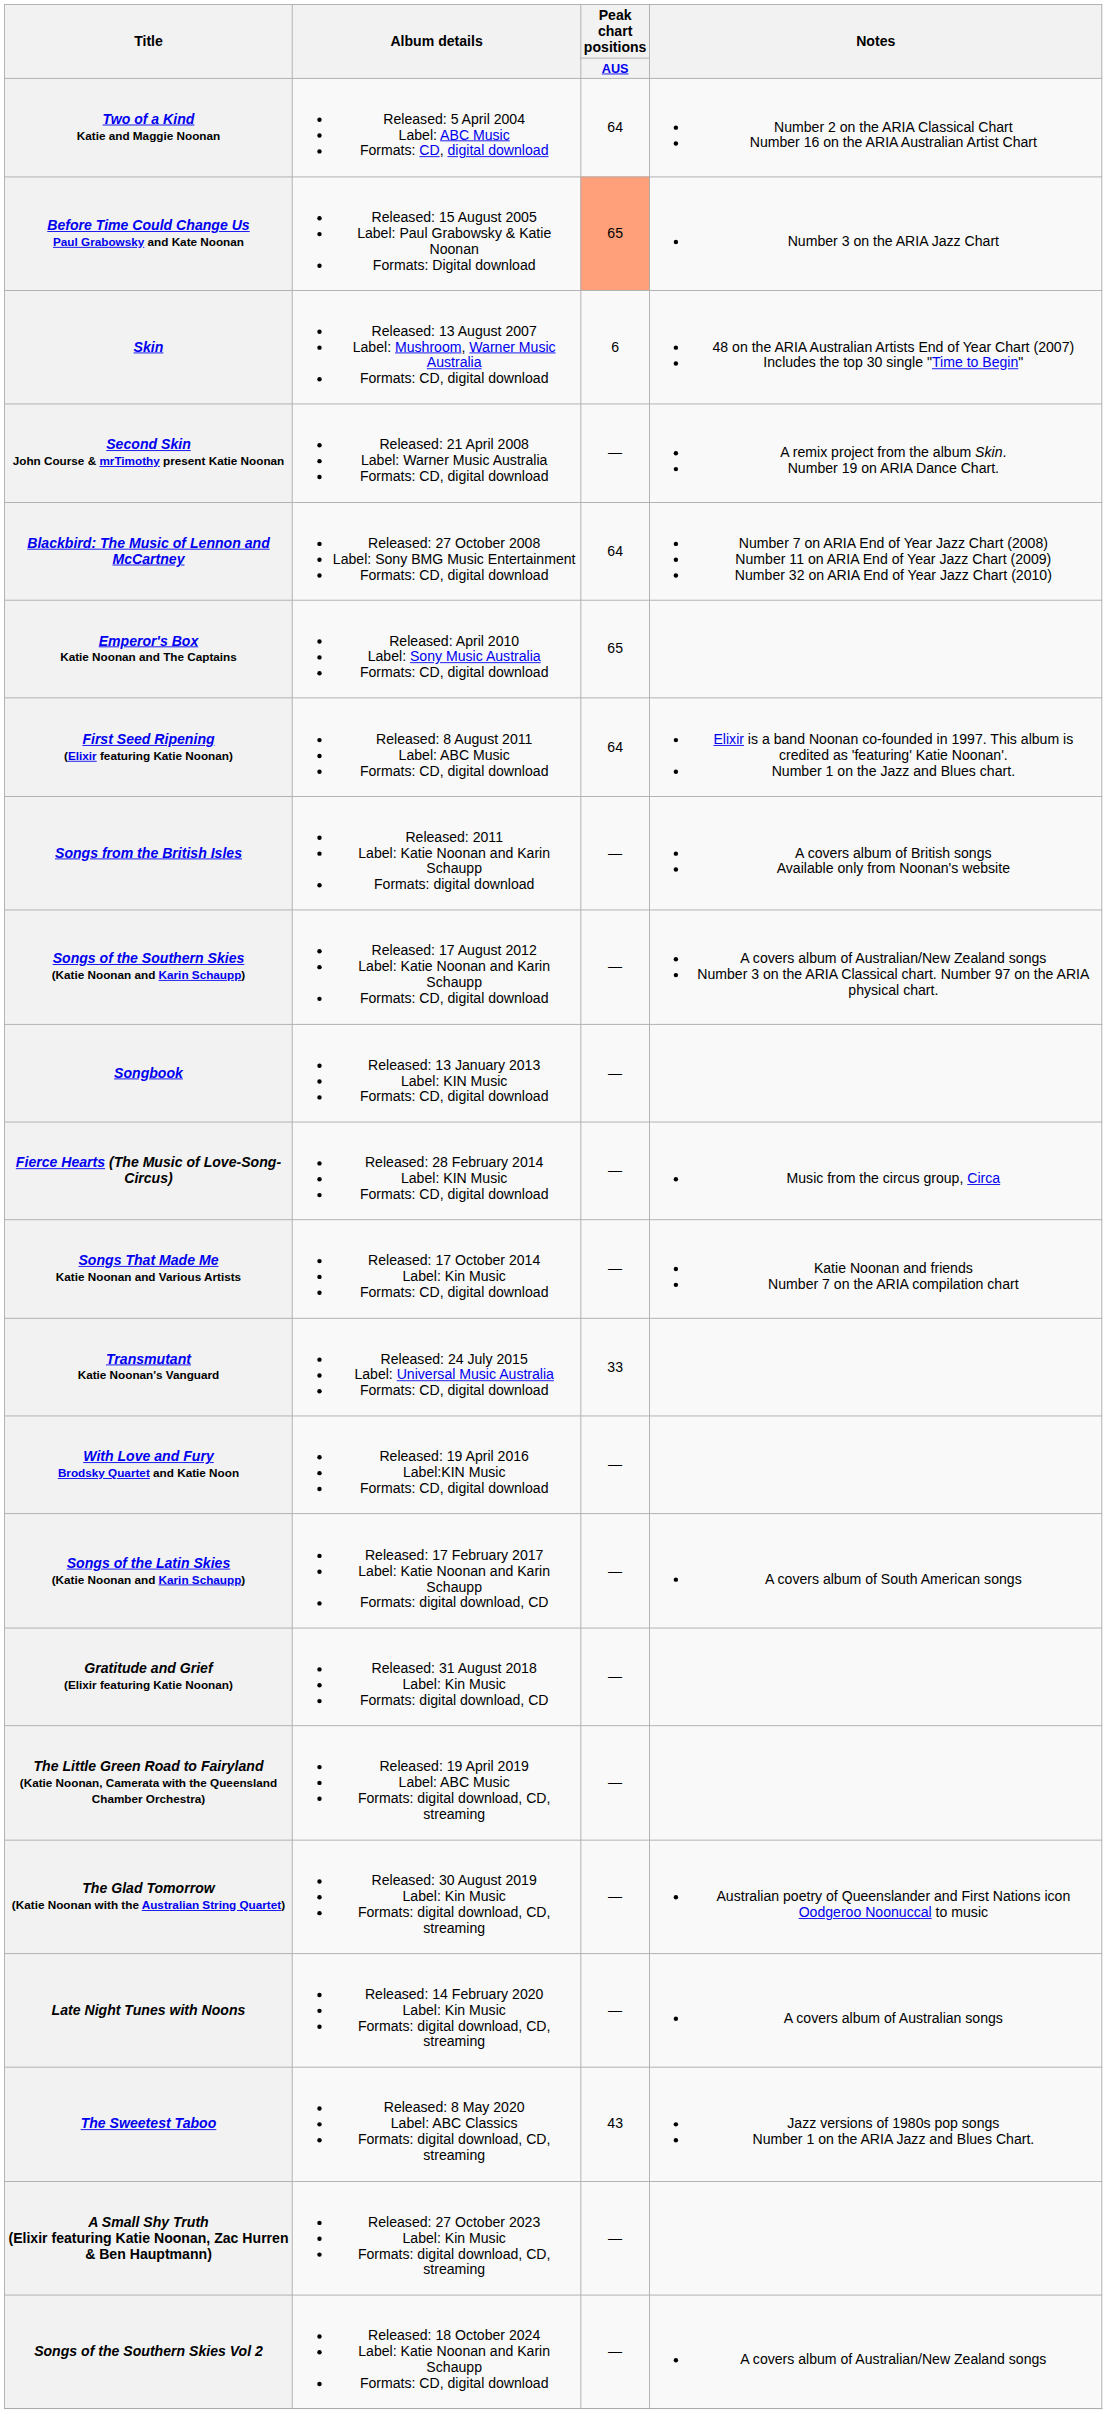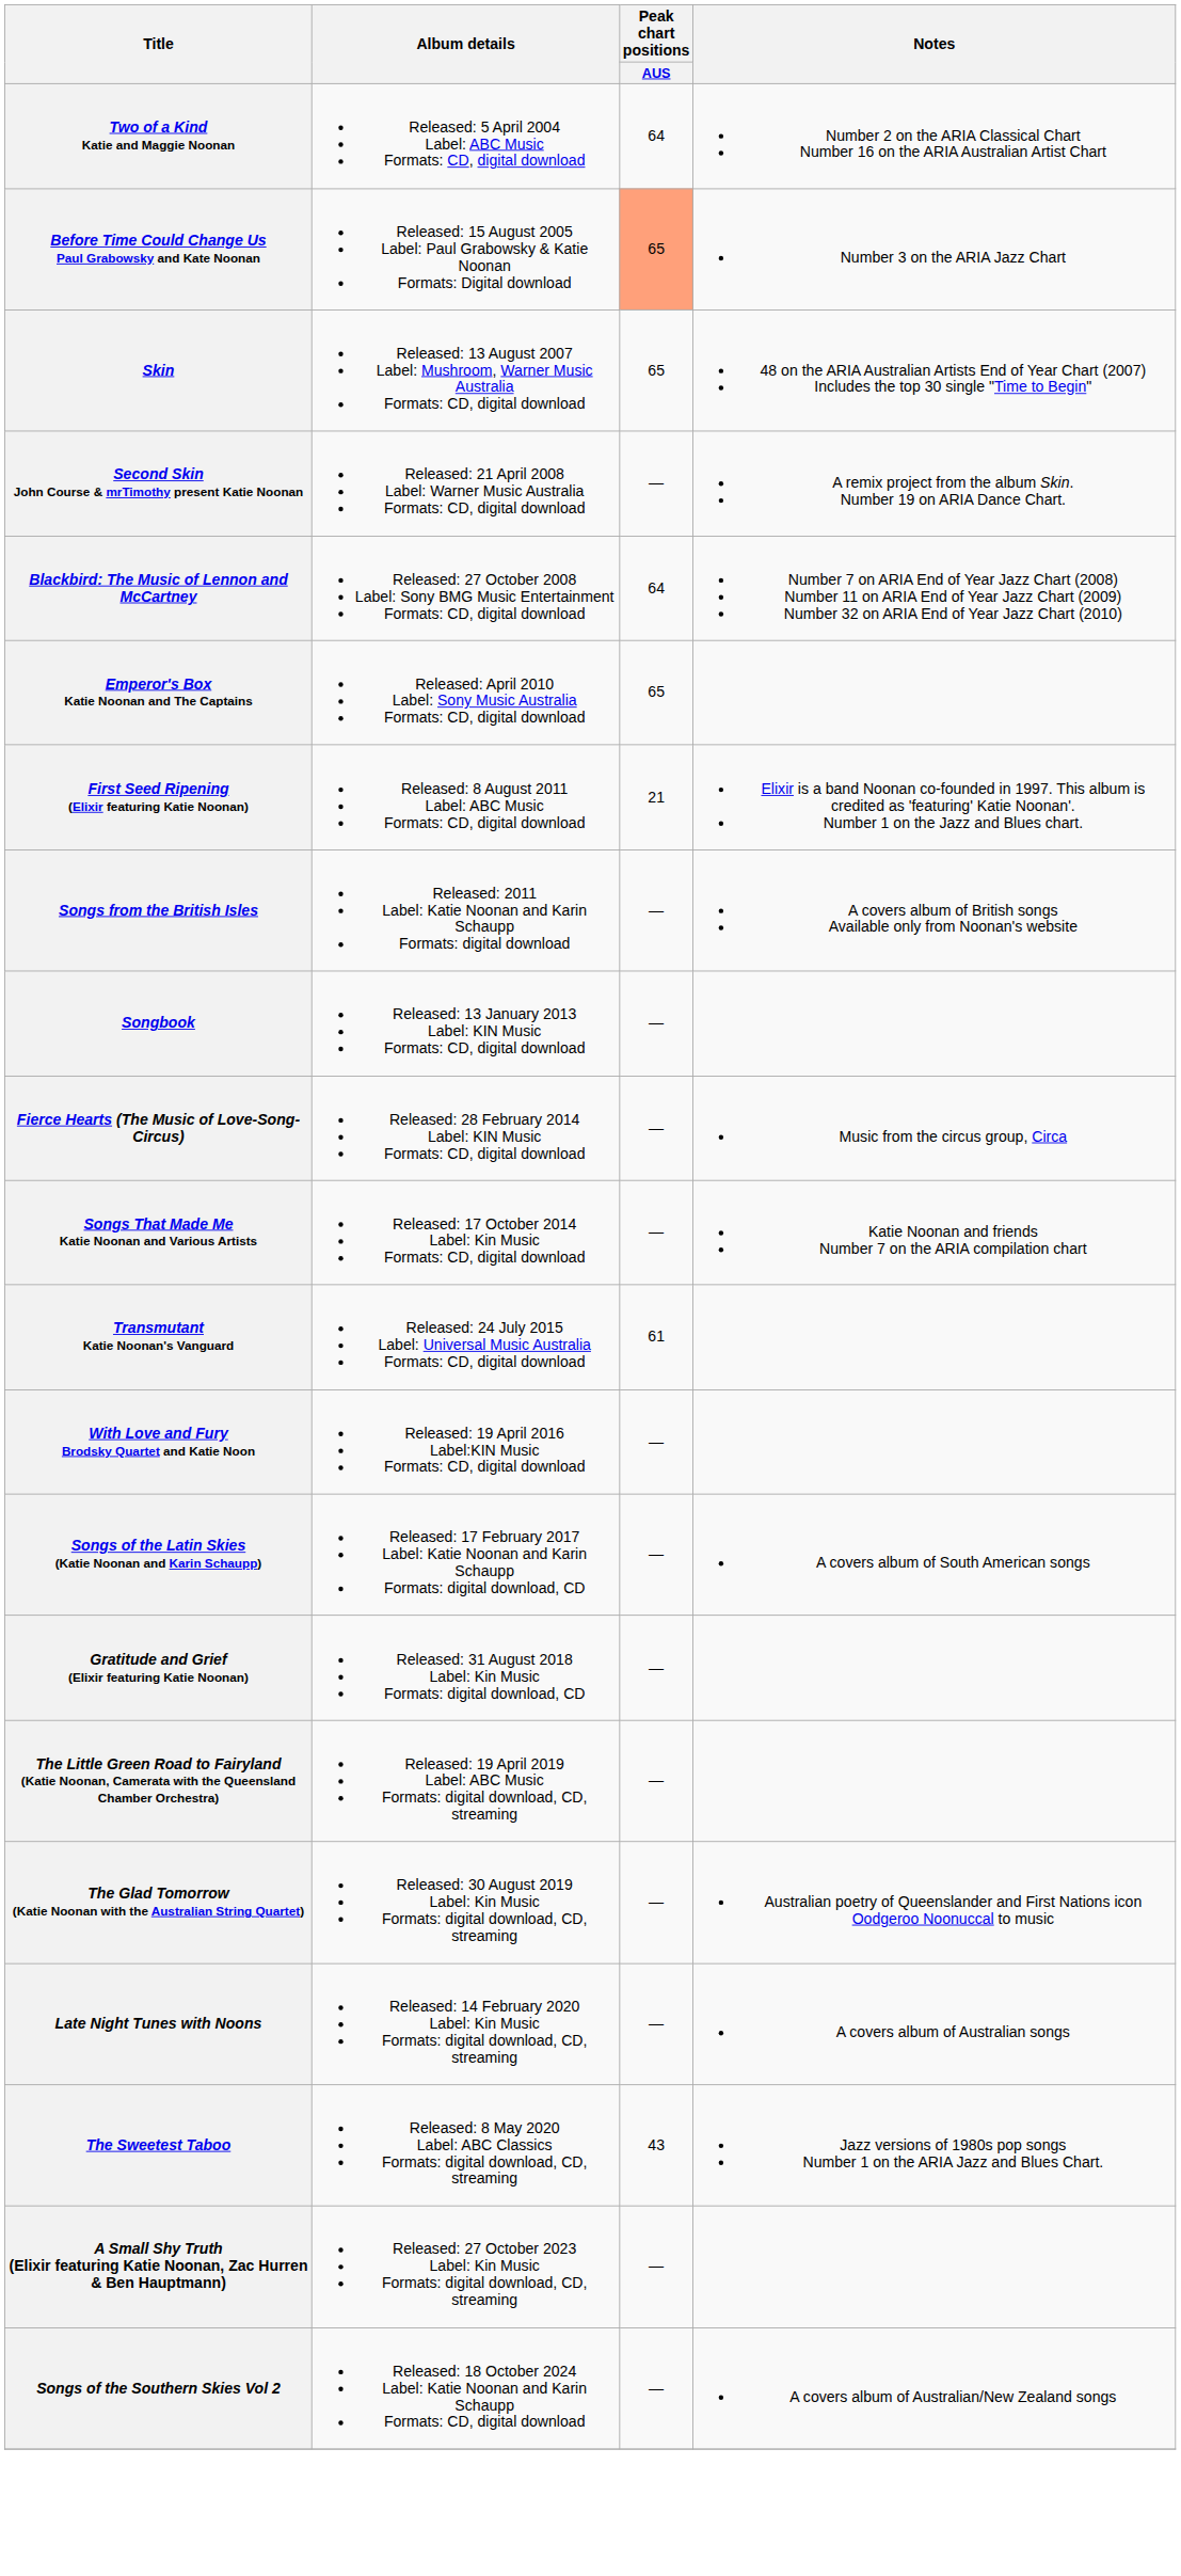 <table class="wikitable plainrowheaders" style="text-align:center;">
 <tr>
 <th scope="col" rowspan="2" style="width:20em;">Title</th>
 <th scope="col" rowspan="2" style="width:20em;">Album details</th>
 <th scope="col" colspan="1">Peak chart positions</th>
 <th scope="col" rowspan="2">Notes</th>
 </tr>
 <tr>
 <th scope="col" style="width:3em;font-size:90%;"><a href='#'>AUS</a><br></th>
 </tr>
 <tr>
 <th scope="row"><em><a href='#'>Two of a Kind</a></em><br> <small>Katie and Maggie Noonan</small></th>
 <td><br><ul><li>Released: 5 April 2004</li><li>Label: <a href='#'>ABC Music</a></li><li>Formats: <a href='#'>CD</a>, <a href='#'>digital download</a></li></ul></td>
 <td>64</td>
 <td><br><ul><li>Number 2 on the ARIA Classical Chart</li><li>Number 16 on the ARIA Australian Artist Chart</li></ul></td>
 </tr>
 <tr>
 <th scope="row"><em><a href='#'>Before Time Could Change Us</a></em><br> <small><a href='#'>Paul Grabowsky</a> and Kate Noonan</small></th>
 <td><br><ul><li>Released: 15 August 2005</li><li>Label: Paul Grabowsky & Katie Noonan</li><li>Formats: Digital download</li></ul></td>
 <td style="background: lightsalmon;">65</td>
 <td><br><ul><li>Number 3 on the ARIA Jazz Chart</li></ul></td>
 </tr>
 <tr>
 <th scope="row"><em><a href='#'>Skin</a></em></th>
 <td><br><ul><li>Released: 13 August 2007</li><li>Label: <a href='#'>Mushroom</a>, <a href='#'>Warner Music Australia</a></li><li>Formats: CD, digital download</li></ul></td>
-<td>6</td>
+<td>65</td>
 <td><br><ul><li>48 on the ARIA Australian Artists End of Year Chart (2007)</li><li>Includes the top 30 single "<a href='#'>Time to Begin</a>"</li></ul></td>
 </tr>
 <tr>
 <th scope="row"><em><a href='#'>Second Skin</a></em> <br> <small>John Course & <a href='#'>mrTimothy</a> present Katie Noonan</small></th>
 <td><br><ul><li>Released: 21 April 2008</li><li>Label: Warner Music Australia</li><li>Formats: CD, digital download</li></ul></td>
 <td>—</td>
 <td><br><ul><li>A remix project from the album <em>Skin</em>.</li><li>Number 19 on ARIA Dance Chart.</li></ul></td>
 </tr>
 <tr>
 <th scope="row"><em><a href='#'>Blackbird: The Music of Lennon and McCartney</a></em></th>
 <td><br><ul><li>Released: 27 October 2008</li><li>Label: Sony BMG Music Entertainment</li><li>Formats: CD, digital download</li></ul></td>
 <td>64</td>
 <td><br><ul><li>Number 7 on ARIA End of Year Jazz Chart (2008)</li><li>Number 11 on ARIA End of Year Jazz Chart (2009)</li><li>Number 32 on ARIA End of Year Jazz Chart (2010)</li></ul></td>
 </tr>
 <tr>
 <th scope="row"><em><a href='#'>Emperor's Box</a></em><br> <small>Katie Noonan and The Captains</small></th>
 <td><br><ul><li>Released: April 2010</li><li>Label: <a href='#'>Sony Music Australia</a></li><li>Formats: CD, digital download</li></ul></td>
 <td>65</td>
 <td></td>
 </tr>
 <tr>
 <th scope="row"><em><a href='#'>First Seed Ripening</a></em><br> <small>(<a href='#'>Elixir</a> featuring Katie Noonan)</small></th>
 <td><br><ul><li>Released: 8 August 2011</li><li>Label: ABC Music</li><li>Formats: CD, digital download</li></ul></td>
-<td>64</td>
+<td>21</td>
 <td><br><ul><li><a href='#'>Elixir</a> is a band Noonan co-founded in 1997. This album is credited as 'featuring' Katie Noonan'.</li><li>Number 1 on the Jazz and Blues chart.</li></ul></td>
 </tr>
 <tr>
 <th scope="row"><em><a href='#'>Songs from the British Isles</a></em></th>
 <td><br><ul><li>Released: 2011</li><li>Label: Katie Noonan and Karin Schaupp</li><li>Formats: digital download</li></ul></td>
 <td>—</td>
 <td><br><ul><li>A covers album of British songs</li><li>Available only from Noonan's website</li></ul></td>
-</tr>
-<tr>
-<th scope="row"><em><a href='#'>Songs of the Southern Skies</a></em><br><small>(Katie Noonan and <a href='#'>Karin Schaupp</a>)</small></th>
-<td><br><ul><li>Released: 17 August 2012</li><li>Label: Katie Noonan and Karin Schaupp</li><li>Formats: CD, digital download</li></ul></td>
-<td>—</td>
-<td><br><ul><li>A covers album of Australian/New Zealand songs</li><li>Number 3 on the ARIA Classical chart. Number 97 on the ARIA physical chart.</li></ul></td>
 </tr>
 <tr>
 <th scope="row"><em><a href='#'>Songbook</a></em></th>
 <td><br><ul><li>Released: 13 January 2013</li><li>Label: KIN Music</li><li>Formats: CD, digital download</li></ul></td>
 <td>—</td>
 <td></td>
 </tr>
 <tr>
 <th scope="row"><em><a href='#'>Fierce Hearts</a> (The Music of Love-Song-Circus)</em></th>
 <td><br><ul><li>Released: 28 February 2014</li><li>Label: KIN Music</li><li>Formats: CD, digital download</li></ul></td>
 <td>—</td>
 <td><br><ul><li>Music from the circus group, <a href='#'>Circa</a></li></ul></td>
 </tr>
 <tr>
 <th scope="row"><em><a href='#'>Songs That Made Me</a></em> <br> <small>Katie Noonan and Various Artists</small></th>
 <td><br><ul><li>Released: 17 October 2014</li><li>Label: Kin Music</li><li>Formats: CD, digital download</li></ul></td>
 <td>—</td>
 <td><br><ul><li>Katie Noonan and friends</li><li>Number 7 on the ARIA compilation chart</li></ul></td>
 </tr>
 <tr>
 <th scope="row"><em><a href='#'>Transmutant</a></em> <br> <small>Katie Noonan's Vanguard</small></th>
 <td><br><ul><li>Released: 24 July 2015</li><li>Label: <a href='#'>Universal Music Australia</a></li><li>Formats: CD, digital download</li></ul></td>
-<td>33</td>
+<td>61</td>
 <td></td>
 </tr>
 <tr>
 <th scope="row"><em><a href='#'>With Love and Fury</a></em> <br> <small><a href='#'>Brodsky Quartet</a> and Katie Noon </small></th>
 <td><br><ul><li>Released: 19 April 2016</li><li>Label:KIN Music</li><li>Formats: CD, digital download</li></ul></td>
 <td>—</td>
 <td></td>
 </tr>
 <tr>
 <th scope="row"><em><a href='#'>Songs of the Latin Skies</a></em><br><small>(Katie Noonan and <a href='#'>Karin Schaupp</a>)</small></th>
 <td><br><ul><li>Released: 17 February 2017</li><li>Label: Katie Noonan and Karin Schaupp</li><li>Formats: digital download, CD</li></ul></td>
 <td>—</td>
 <td><br><ul><li>A covers album of South American songs</li></ul></td>
 </tr>
 <tr>
 <th scope="row"><em>Gratitude and Grief</em><br><small>(Elixir featuring Katie Noonan)</small></th>
 <td><br><ul><li>Released: 31 August 2018</li><li>Label: Kin Music</li><li>Formats: digital download, CD</li></ul></td>
 <td>—</td>
 <td></td>
 </tr>
 <tr>
 <th scope="row"><em>The Little Green Road to Fairyland</em><br><small>(Katie Noonan, Camerata with the Queensland Chamber Orchestra)</small></th>
 <td><br><ul><li>Released: 19 April 2019</li><li>Label: ABC Music</li><li>Formats: digital download, CD, streaming</li></ul></td>
 <td>—</td>
 <td></td>
 </tr>
 <tr>
 <th scope="row"><em>The Glad Tomorrow</em><br><small>(Katie Noonan with the <a href='#'>Australian String Quartet</a>)</small></th>
 <td><br><ul><li>Released: 30 August 2019</li><li>Label: Kin Music</li><li>Formats: digital download, CD, streaming</li></ul></td>
 <td>—</td>
 <td><br><ul><li>Australian poetry of Queenslander and First Nations icon <a href='#'>Oodgeroo Noonuccal</a> to music</li></ul></td>
 </tr>
 <tr>
 <th scope="row"><em>Late Night Tunes with Noons</em></th>
 <td><br><ul><li>Released: 14 February 2020</li><li>Label: Kin Music</li><li>Formats: digital download, CD, streaming</li></ul></td>
 <td>—</td>
 <td><br><ul><li>A covers album of Australian songs</li></ul></td>
 </tr>
 <tr>
 <th scope="row"><em><a href='#'>The Sweetest Taboo</a></em></th>
 <td><br><ul><li>Released: 8 May 2020</li><li>Label: ABC Classics</li><li>Formats: digital download, CD, streaming</li></ul></td>
 <td>43</td>
 <td><br><ul><li>Jazz versions of 1980s pop songs</li><li>Number 1 on the ARIA Jazz and Blues Chart.</li></ul></td>
 </tr>
 <tr>
 <th scope="row"><em>A Small Shy Truth</em> <br> (Elixir featuring Katie Noonan, Zac Hurren & Ben Hauptmann)</th>
 <td><br><ul><li>Released: 27 October 2023</li><li>Label: Kin Music</li><li>Formats: digital download, CD, streaming</li></ul></td>
 <td>—</td>
 <td></td>
 </tr>
 <tr>
 <th scope="row"><em>Songs of the Southern Skies Vol 2</em></th>
 <td><br><ul><li>Released: 18 October 2024</li><li>Label: Katie Noonan and Karin Schaupp</li><li>Formats: CD, digital download</li></ul></td>
 <td>—</td>
 <td><br><ul><li>A covers album of Australian/New Zealand songs</li></ul></td>
 </tr>
 <tr>
 </tr>
 </table>
